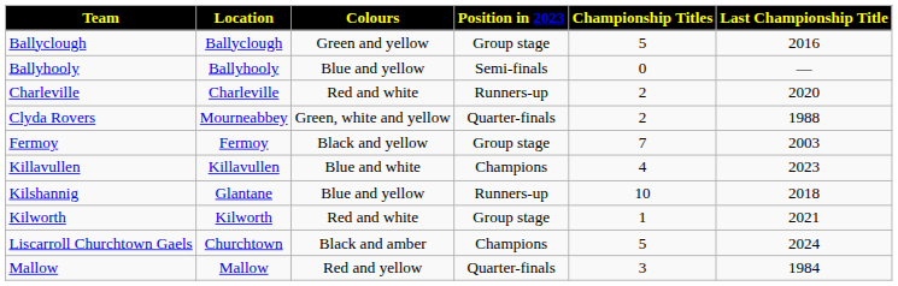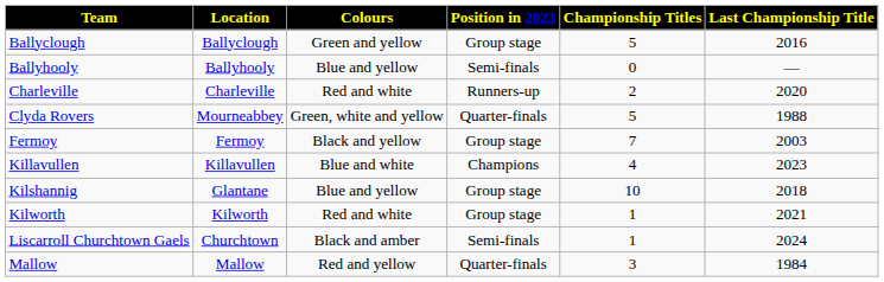 <table class="wikitable sortable"style="text-align:center">
 <tr>
 <th style="background:black;color:yellow">Team</th>
 <th style="background:black;color:yellow">Location</th>
 <th style="background:black;color:yellow">Colours</th>
 <th style="background:black;color:yellow">Position in <a href='#'>2023</a></th>
 <th style="background:black;color:yellow">Championship Titles</th>
 <th style="background:black;color:yellow">Last Championship Title</th>
 </tr>
 <tr>
 <td style="text-align:left"> <a href='#'>Ballyclough</a></td>
 <td><a href='#'>Ballyclough</a></td>
 <td>Green and yellow</td>
 <td>Group stage</td>
 <td>5</td>
 <td>2016</td>
 </tr>
 <tr>
 <td style="text-align:left"> <a href='#'>Ballyhooly</a></td>
 <td><a href='#'>Ballyhooly</a></td>
 <td>Blue and yellow</td>
 <td>Semi-finals</td>
 <td>0</td>
 <td>—</td>
 </tr>
 <tr>
 <td style="text-align:left"> <a href='#'>Charleville</a></td>
 <td><a href='#'>Charleville</a></td>
 <td>Red and white</td>
 <td>Runners-up</td>
 <td>2</td>
 <td>2020</td>
 </tr>
 <tr>
 <td style="text-align:left"> <a href='#'>Clyda Rovers</a></td>
 <td><a href='#'>Mourneabbey</a></td>
 <td>Green, white and yellow</td>
 <td>Quarter-finals</td>
-<td>2</td>
+<td>5</td>
 <td>1988</td>
 </tr>
 <tr>
 <td style="text-align:left"> <a href='#'>Fermoy</a></td>
 <td><a href='#'>Fermoy</a></td>
 <td>Black and yellow</td>
 <td>Group stage</td>
 <td>7</td>
 <td>2003</td>
 </tr>
 <tr>
 <td style="text-align:left"> <a href='#'>Killavullen</a></td>
 <td><a href='#'>Killavullen</a></td>
 <td>Blue and white</td>
 <td>Champions</td>
 <td>4</td>
 <td>2023</td>
 </tr>
 <tr>
 <td style="text-align:left"> <a href='#'>Kilshannig</a></td>
 <td><a href='#'>Glantane</a></td>
 <td>Blue and yellow</td>
-<td>Runners-up</td>
+<td>Group stage</td>
 <td>10</td>
 <td>2018</td>
 </tr>
 <tr>
 <td style="text-align:left"> <a href='#'>Kilworth</a></td>
 <td><a href='#'>Kilworth</a></td>
 <td>Red and white</td>
 <td>Group stage</td>
 <td>1</td>
 <td>2021</td>
 </tr>
 <tr>
 <td style="text-align:left"> <a href='#'>Liscarroll Churchtown Gaels</a></td>
 <td><a href='#'>Churchtown</a></td>
 <td>Black and amber</td>
-<td>Champions</td>
-<td>5</td>
+<td>Semi-finals</td>
+<td>1</td>
 <td>2024</td>
 </tr>
 <tr>
 <td style="text-align:left"> <a href='#'>Mallow</a></td>
 <td><a href='#'>Mallow</a></td>
 <td>Red and yellow</td>
 <td>Quarter-finals</td>
 <td>3</td>
 <td>1984</td>
 </tr>
 </table>
